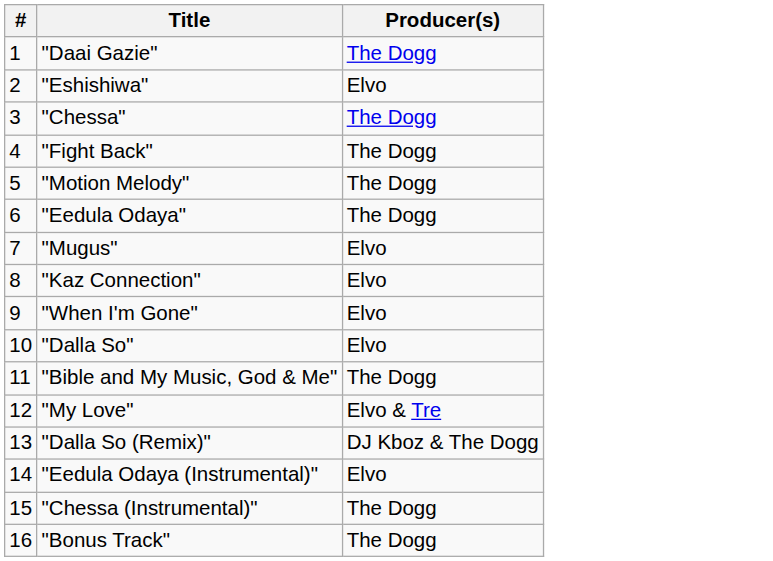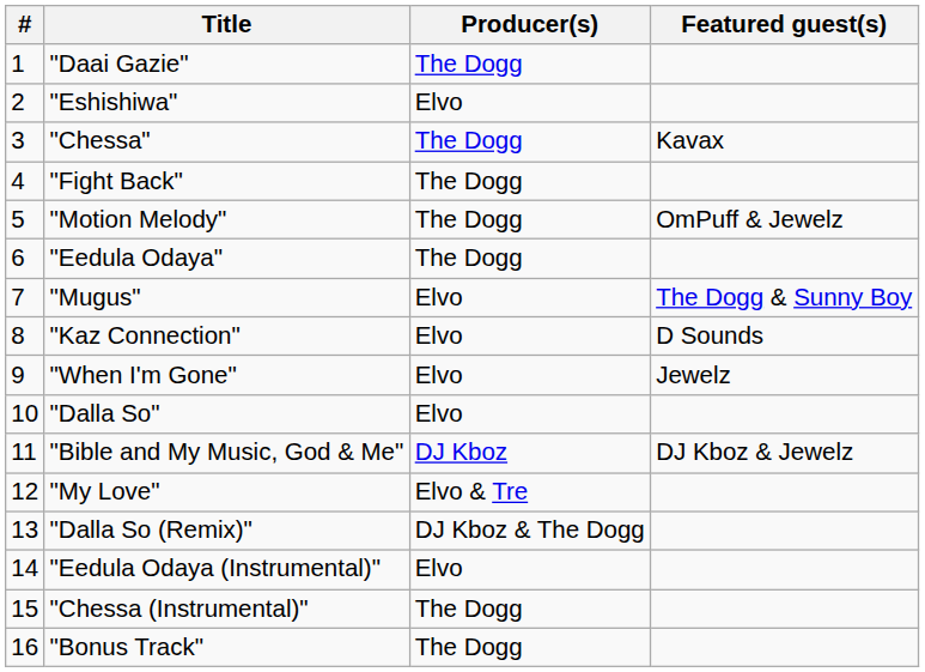 <table class="wikitable">
 <tr>
 <th>#</th>
 <th>Title</th>
 <th>Producer(s)</th>
+<th>Featured guest(s)</th>
 </tr>
 <tr>
 <td>1</td>
 <td>"Daai Gazie"</td>
 <td><a href='#'>The Dogg</a></td>
+<td></td>
 </tr>
 <tr>
 <td>2</td>
 <td>"Eshishiwa"</td>
 <td>Elvo</td>
+<td></td>
 </tr>
 <tr>
 <td>3</td>
 <td>"Chessa"</td>
 <td><a href='#'>The Dogg</a></td>
+<td>Kavax</td>
 </tr>
 <tr>
 <td>4</td>
 <td>"Fight Back"</td>
 <td>The Dogg</td>
+<td></td>
 </tr>
 <tr>
 <td>5</td>
 <td>"Motion Melody"</td>
 <td>The Dogg</td>
+<td>OmPuff & Jewelz</td>
 </tr>
 <tr>
 <td>6</td>
 <td>"Eedula Odaya"</td>
 <td>The Dogg</td>
+<td></td>
 </tr>
 <tr>
 <td>7</td>
 <td>"Mugus"</td>
 <td>Elvo</td>
+<td><a href='#'>The Dogg</a> & <a href='#'>Sunny Boy</a></td>
 </tr>
 <tr>
 <td>8</td>
 <td>"Kaz Connection"</td>
 <td>Elvo</td>
+<td>D Sounds</td>
 </tr>
 <tr>
 <td>9</td>
 <td>"When I'm Gone"</td>
 <td>Elvo</td>
+<td>Jewelz</td>
 </tr>
 <tr>
 <td>10</td>
 <td>"Dalla So"</td>
 <td>Elvo</td>
+<td></td>
 </tr>
 <tr>
 <td>11</td>
 <td>"Bible and My Music, God & Me"</td>
-<td>The Dogg</td>
+<td><a href='#'>DJ Kboz</a></td>
+<td>DJ Kboz & Jewelz</td>
 </tr>
 <tr>
 <td>12</td>
 <td>"My Love"</td>
 <td>Elvo & <a href='#'>Tre</a></td>
+<td></td>
 </tr>
 <tr>
 <td>13</td>
 <td>"Dalla So (Remix)"</td>
 <td>DJ Kboz & The Dogg</td>
+<td></td>
 </tr>
 <tr>
 <td>14</td>
 <td>"Eedula Odaya (Instrumental)"</td>
 <td>Elvo</td>
+<td></td>
 </tr>
 <tr>
 <td>15</td>
 <td>"Chessa (Instrumental)"</td>
 <td>The Dogg</td>
+<td></td>
 </tr>
 <tr>
 <td>16</td>
 <td>"Bonus Track"</td>
 <td>The Dogg</td>
+<td></td>
 </tr>
 </table>
